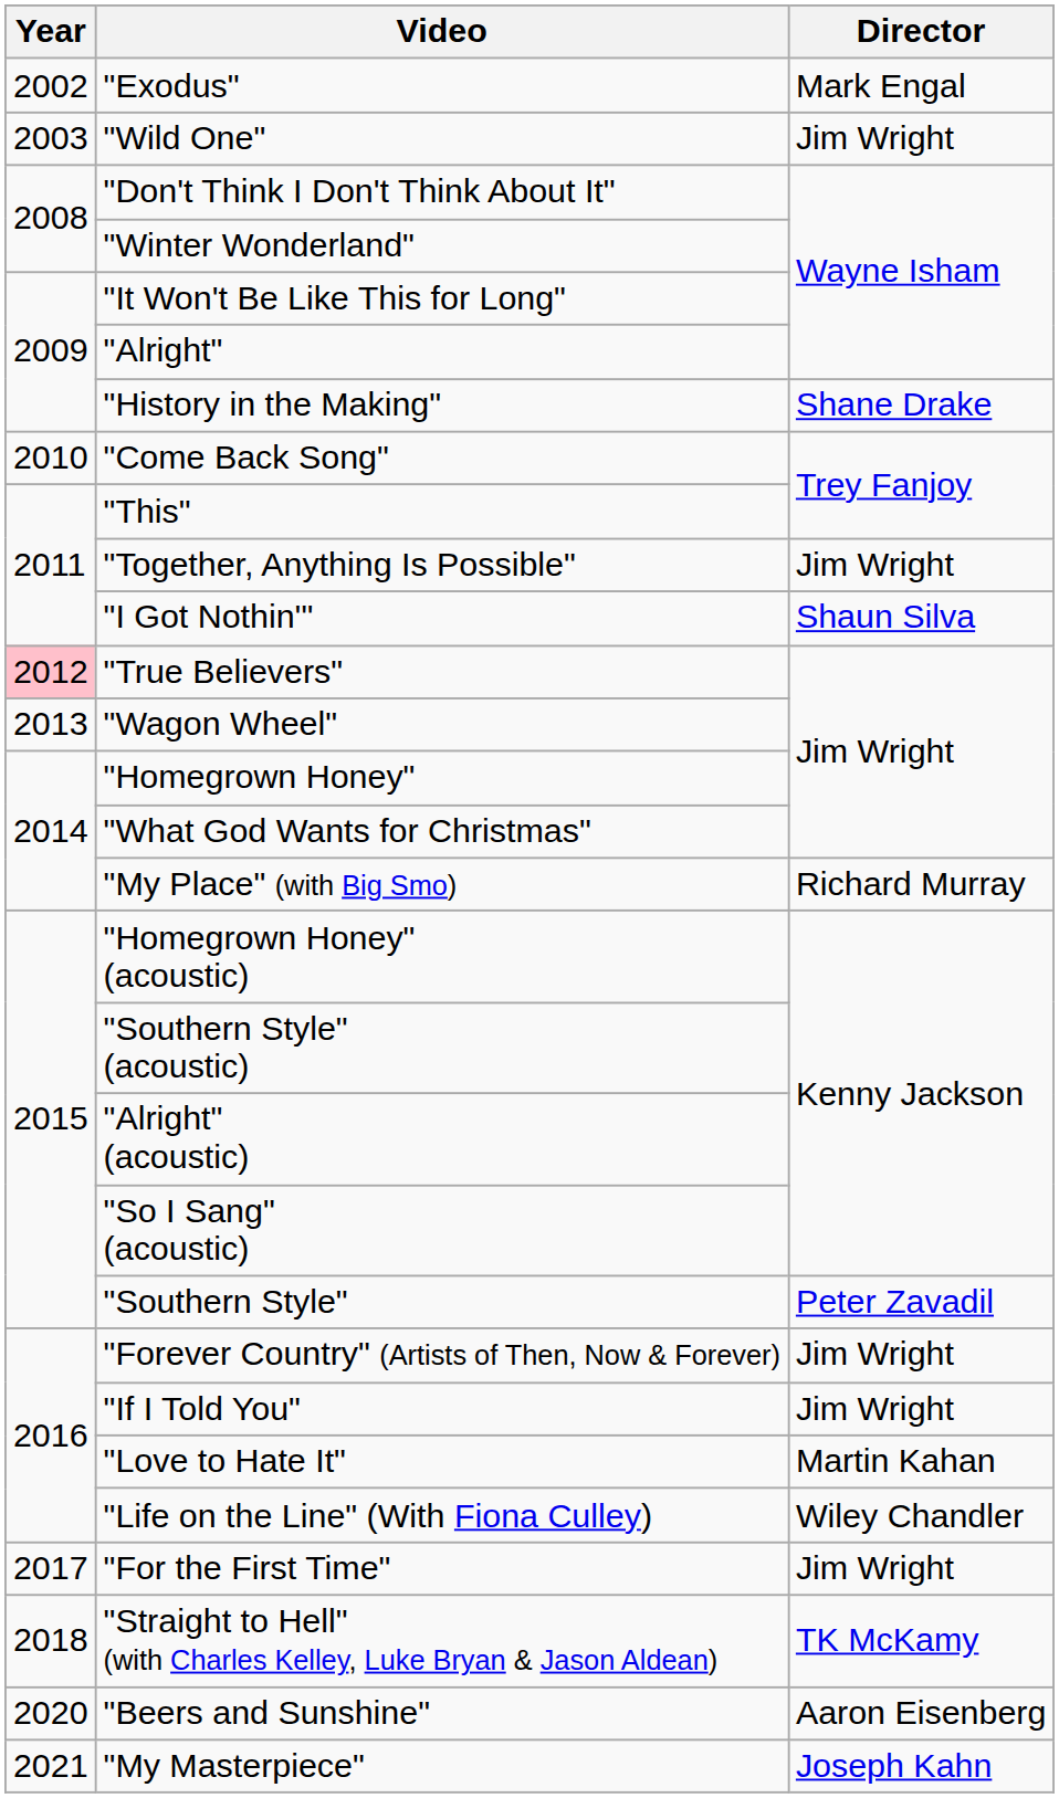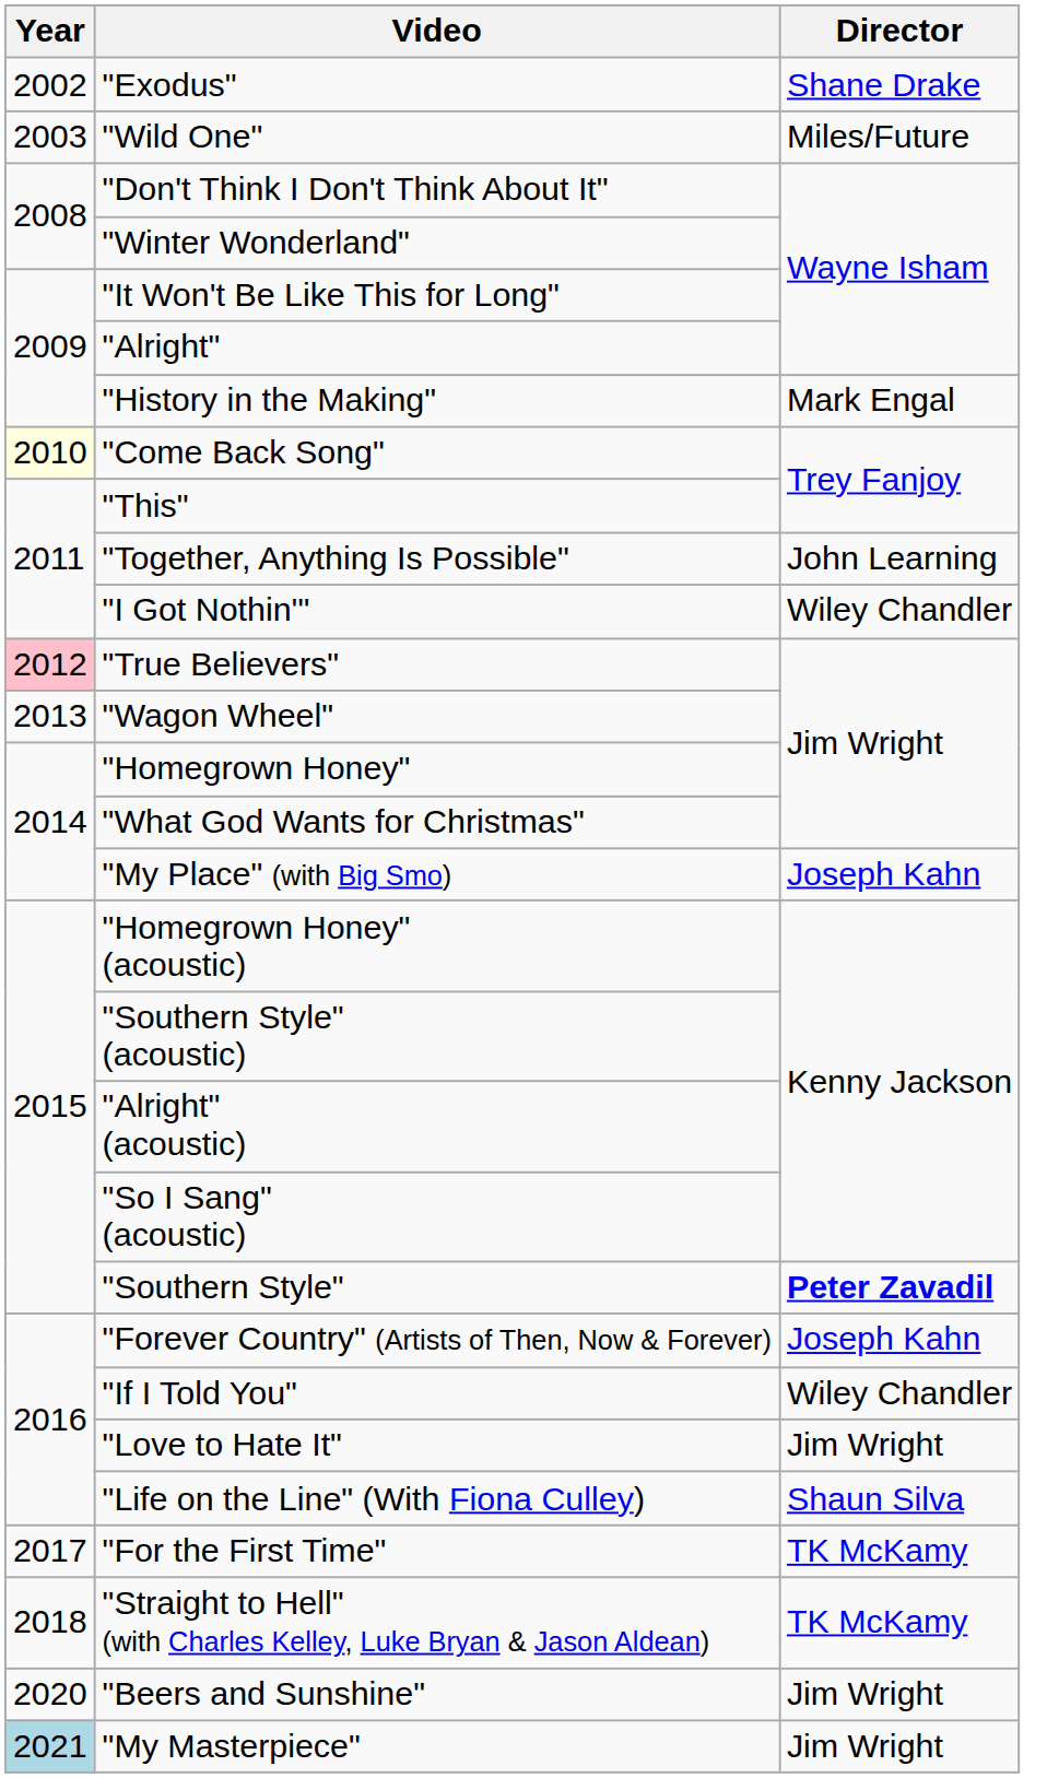 <table class="wikitable">
 <tr>
 <th>Year</th>
 <th>Video</th>
 <th>Director</th>
 </tr>
 <tr>
 <td>2002</td>
 <td>"Exodus"</td>
-<td>Mark Engal</td>
+<td><a href='#'>Shane Drake</a></td>
 </tr>
 <tr>
 <td>2003</td>
 <td>"Wild One"</td>
-<td>Jim Wright</td>
+<td>Miles/Future</td>
 </tr>
 <tr>
 <td rowspan="2">2008</td>
 <td>"Don't Think I Don't Think About It"</td>
 <td rowspan="4"><a href='#'>Wayne Isham</a></td>
 </tr>
 <tr>
 <td>"Winter Wonderland"</td>
 </tr>
 <tr>
 <td rowspan="3">2009</td>
 <td>"It Won't Be Like This for Long"</td>
 </tr>
 <tr>
 <td>"Alright"</td>
 </tr>
 <tr>
 <td>"History in the Making"</td>
-<td><a href='#'>Shane Drake</a></td>
+<td>Mark Engal</td>
 </tr>
 <tr>
-<td>2010</td>
+<td style="background: lightyellow;">2010</td>
 <td>"Come Back Song"</td>
 <td rowspan="2"><a href='#'>Trey Fanjoy</a></td>
 </tr>
 <tr>
 <td rowspan="3">2011</td>
 <td>"This"</td>
 </tr>
 <tr>
 <td>"Together, Anything Is Possible"</td>
-<td>Jim Wright</td>
+<td>John Learning</td>
 </tr>
 <tr>
 <td>"I Got Nothin'"</td>
-<td><a href='#'>Shaun Silva</a></td>
+<td>Wiley Chandler</td>
 </tr>
 <tr>
 <td style="background: pink;">2012</td>
 <td>"True Believers"</td>
 <td rowspan="4">Jim Wright</td>
 </tr>
 <tr>
 <td>2013</td>
 <td>"Wagon Wheel"</td>
 </tr>
 <tr>
 <td rowspan="3">2014</td>
 <td>"Homegrown Honey"</td>
 </tr>
 <tr>
 <td>"What God Wants for Christmas"</td>
 </tr>
 <tr>
 <td>"My Place" <small>(with <a href='#'>Big Smo</a>)</small></td>
-<td>Richard Murray</td>
+<td><a href='#'>Joseph Kahn</a></td>
 </tr>
 <tr>
 <td rowspan="5">2015</td>
 <td>"Homegrown Honey" <br><span>(acoustic)</span></td>
 <td rowspan="4">Kenny Jackson</td>
 </tr>
 <tr>
 <td>"Southern Style" <br><span>(acoustic)</span></td>
 </tr>
 <tr>
 <td>"Alright" <br><span>(acoustic)</span></td>
 </tr>
 <tr>
 <td>"So I Sang" <br><span>(acoustic)</span></td>
 </tr>
 <tr>
 <td>"Southern Style"</td>
-<td><a href='#'>Peter Zavadil</a></td>
+<td><strong><a href='#'>Peter Zavadil</a></strong></td>
 </tr>
 <tr>
 <td rowspan="4">2016</td>
 <td>"Forever Country" <small>(Artists of Then, Now & Forever)</small></td>
+<td><a href='#'>Joseph Kahn</a></td>
+</tr>
+<tr>
+<td>"If I Told You"</td>
+<td>Wiley Chandler</td>
+</tr>
+<tr>
+<td>"Love to Hate It"</td>
 <td>Jim Wright</td>
 </tr>
 <tr>
-<td>"If I Told You"</td>
-<td>Jim Wright</td>
-</tr>
-<tr>
-<td>"Love to Hate It"</td>
-<td>Martin Kahan</td>
-</tr>
-<tr>
 <td>"Life on the Line" (With <a href='#'>Fiona Culley</a>)</td>
-<td>Wiley Chandler</td>
+<td><a href='#'>Shaun Silva</a></td>
 </tr>
 <tr>
 <td>2017</td>
 <td>"For the First Time"</td>
-<td>Jim Wright</td>
+<td><a href='#'>TK McKamy</a></td>
 </tr>
 <tr>
 <td>2018</td>
 <td>"Straight to Hell"<br> <small>(with <a href='#'>Charles Kelley</a>, <a href='#'>Luke Bryan</a> & <a href='#'>Jason Aldean</a>)</small></td>
 <td><a href='#'>TK McKamy</a></td>
 </tr>
 <tr>
 <td>2020</td>
 <td>"Beers and Sunshine"</td>
-<td>Aaron Eisenberg</td>
+<td>Jim Wright</td>
 </tr>
 <tr>
-<td>2021</td>
+<td style="background: lightblue;">2021</td>
 <td>"My Masterpiece"</td>
-<td><a href='#'>Joseph Kahn</a></td>
+<td>Jim Wright</td>
 </tr>
 </table>
